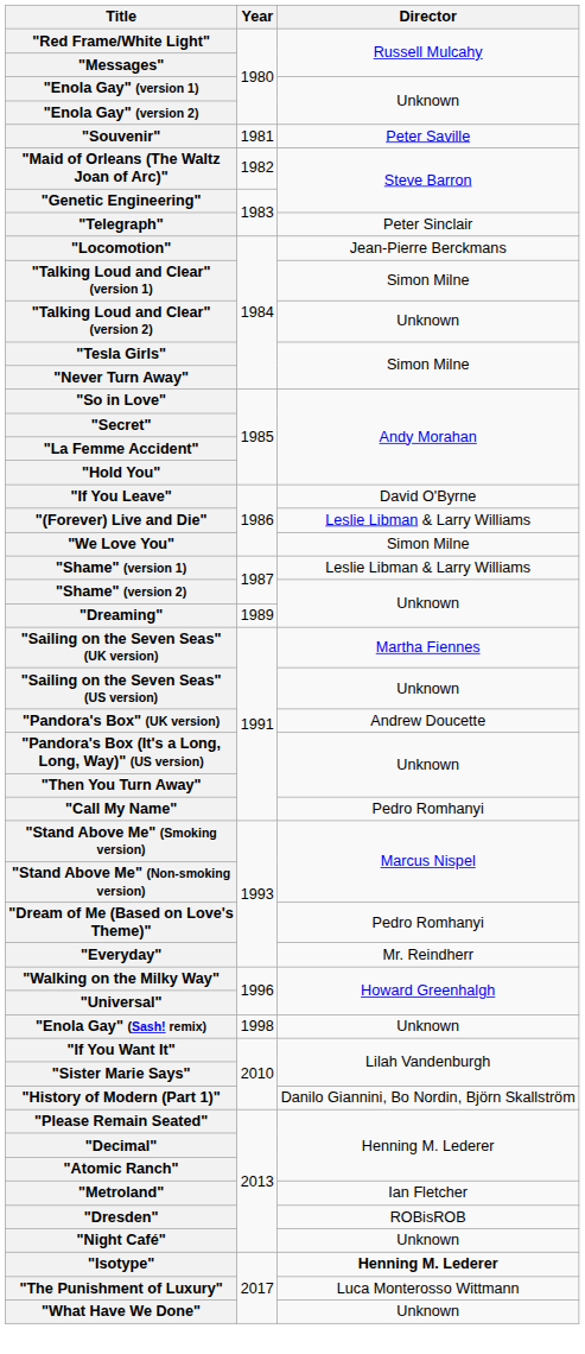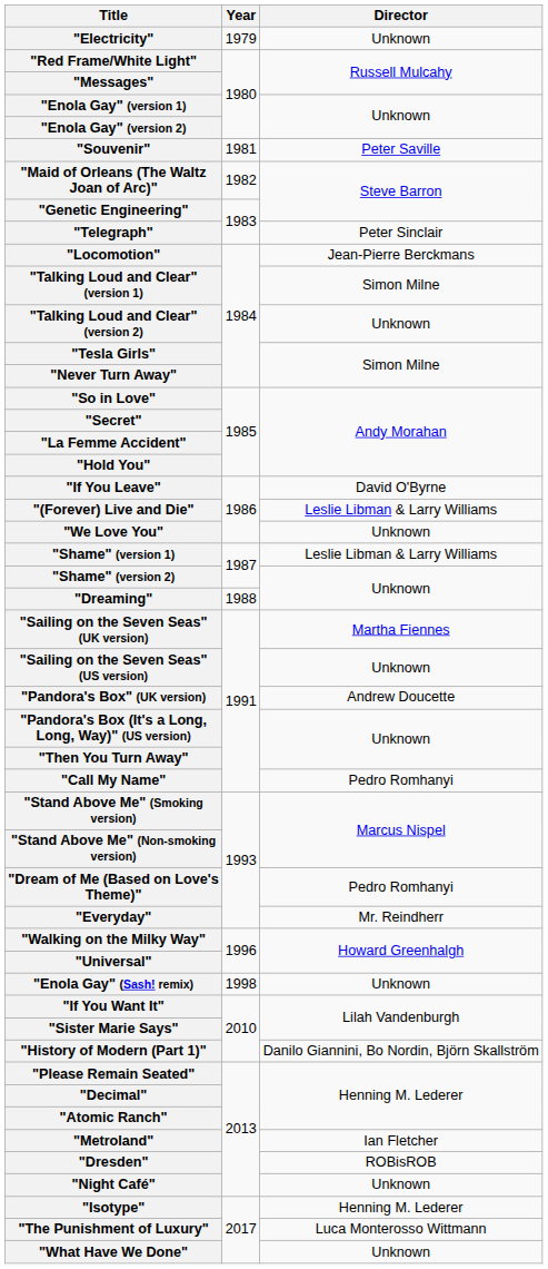 <table class="wikitable plainrowheaders" style="text-align:center;">
 <tr>
 <th scope="col" style="width:15em;">Title</th>
 <th scope="col">Year</th>
 <th>Director</th>
+</tr>
+<tr>
+<th scope="row">"Electricity"</th>
+<td>1979</td>
+<td>Unknown</td>
 </tr>
 <tr>
 <th scope="row">"Red Frame/White Light"</th>
 <td rowspan="4">1980</td>
 <td rowspan="2"><a href='#'>Russell Mulcahy</a></td>
 </tr>
 <tr>
 <th scope="row">"Messages"</th>
 </tr>
 <tr>
 <th scope="row">"Enola Gay" <small>(version 1)</small></th>
 <td rowspan="2">Unknown</td>
 </tr>
 <tr>
 <th scope="row">"Enola Gay" <small>(version 2)</small></th>
 </tr>
 <tr>
 <th scope="row">"Souvenir"</th>
 <td>1981</td>
 <td><a href='#'>Peter Saville</a></td>
 </tr>
 <tr>
 <th scope="row">"Maid of Orleans (The Waltz Joan of Arc)"</th>
 <td>1982</td>
 <td rowspan="2"><a href='#'>Steve Barron</a></td>
 </tr>
 <tr>
 <th scope="row">"Genetic Engineering"</th>
 <td rowspan="2">1983</td>
 </tr>
 <tr>
 <th scope="row">"Telegraph"</th>
 <td>Peter Sinclair</td>
 </tr>
 <tr>
 <th scope="row">"Locomotion"</th>
 <td rowspan="5">1984</td>
 <td>Jean-Pierre Berckmans</td>
 </tr>
 <tr>
 <th scope="row">"Talking Loud and Clear" <small>(version 1)</small></th>
 <td>Simon Milne</td>
 </tr>
 <tr>
 <th scope="row">"Talking Loud and Clear" <small>(version 2)</small></th>
 <td>Unknown</td>
 </tr>
 <tr>
 <th scope="row">"Tesla Girls"</th>
 <td rowspan="2">Simon Milne</td>
 </tr>
 <tr>
 <th scope="row">"Never Turn Away"</th>
 </tr>
 <tr>
 <th scope="row">"So in Love"</th>
 <td rowspan="4">1985</td>
 <td rowspan="4"><a href='#'>Andy Morahan</a></td>
 </tr>
 <tr>
 <th scope="row">"Secret"</th>
 </tr>
 <tr>
 <th scope="row">"La Femme Accident"</th>
 </tr>
 <tr>
 <th scope="row">"Hold You"</th>
 </tr>
 <tr>
 <th scope="row">"If You Leave"</th>
 <td rowspan="3">1986</td>
 <td>David O'Byrne</td>
 </tr>
 <tr>
 <th scope="row">"(Forever) Live and Die"</th>
 <td><a href='#'>Leslie Libman</a> & Larry Williams</td>
 </tr>
 <tr>
 <th scope="row">"We Love You"</th>
-<td>Simon Milne</td>
+<td>Unknown</td>
 </tr>
 <tr>
 <th scope="row">"Shame" <small>(version 1)</small></th>
 <td rowspan="2">1987</td>
 <td>Leslie Libman & Larry Williams</td>
 </tr>
 <tr>
 <th scope="row">"Shame" <small>(version 2)</small></th>
 <td rowspan="2">Unknown</td>
 </tr>
 <tr>
 <th scope="row">"Dreaming"</th>
-<td>1989</td>
+<td>1988</td>
 </tr>
 <tr>
 <th scope="row">"Sailing on the Seven Seas" <small>(UK version)</small></th>
 <td rowspan="6">1991</td>
 <td><a href='#'>Martha Fiennes</a></td>
 </tr>
 <tr>
 <th scope="row">"Sailing on the Seven Seas" <small>(US version)</small></th>
 <td>Unknown</td>
 </tr>
 <tr>
 <th scope="row">"Pandora's Box" <small>(UK version)</small></th>
 <td>Andrew Doucette</td>
 </tr>
 <tr>
 <th scope="row">"Pandora's Box (It's a Long, Long, Way)" <small>(US version)</small></th>
 <td rowspan="2">Unknown</td>
 </tr>
 <tr>
 <th scope="row">"Then You Turn Away"</th>
 </tr>
 <tr>
 <th scope="row">"Call My Name"</th>
 <td>Pedro Romhanyi</td>
 </tr>
 <tr>
 <th scope="row">"Stand Above Me" <small>(Smoking version)</small></th>
 <td rowspan="4">1993</td>
 <td rowspan="2"><a href='#'>Marcus Nispel</a></td>
 </tr>
 <tr>
 <th scope="row">"Stand Above Me" <small>(Non-smoking version)</small></th>
 </tr>
 <tr>
 <th scope="row">"Dream of Me (Based on Love's Theme)"</th>
 <td>Pedro Romhanyi</td>
 </tr>
 <tr>
 <th scope="row">"Everyday"</th>
 <td>Mr. Reindherr</td>
 </tr>
 <tr>
 <th scope="row">"Walking on the Milky Way"</th>
 <td rowspan="2">1996</td>
 <td rowspan="2"><a href='#'>Howard Greenhalgh</a></td>
 </tr>
 <tr>
 <th scope="row">"Universal"</th>
 </tr>
 <tr>
 <th scope="row">"Enola Gay" <small>(<a href='#'>Sash!</a> remix)</small></th>
 <td>1998</td>
 <td>Unknown</td>
 </tr>
 <tr>
 <th scope="row">"If You Want It"</th>
 <td rowspan="3">2010</td>
 <td rowspan="2">Lilah Vandenburgh</td>
 </tr>
 <tr>
 <th scope="row">"Sister Marie Says"</th>
 </tr>
 <tr>
 <th scope="row">"History of Modern (Part 1)"</th>
 <td>Danilo Giannini, Bo Nordin, Björn Skallström</td>
 </tr>
 <tr>
 <th scope="row">"Please Remain Seated"</th>
 <td rowspan="6">2013</td>
 <td rowspan="3">Henning M. Lederer</td>
 </tr>
 <tr>
 <th scope="row">"Decimal"</th>
 </tr>
 <tr>
 <th scope="row">"Atomic Ranch"</th>
 </tr>
 <tr>
 <th scope="row">"Metroland"</th>
 <td>Ian Fletcher</td>
 </tr>
 <tr>
 <th scope="row">"Dresden"</th>
 <td>ROBisROB</td>
 </tr>
 <tr>
 <th scope="row">"Night Café"</th>
 <td>Unknown</td>
 </tr>
 <tr>
 <th scope="row">"Isotype"</th>
 <td rowspan="3">2017</td>
-<td><strong>Henning M. Lederer</strong></td>
+<td>Henning M. Lederer</td>
 </tr>
 <tr>
 <th scope="row">"The Punishment of Luxury"</th>
 <td>Luca Monterosso Wittmann</td>
 </tr>
 <tr>
 <th scope="row">"What Have We Done"</th>
 <td>Unknown</td>
 </tr>
 </table>
